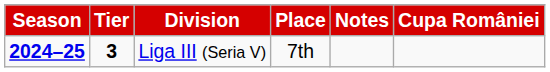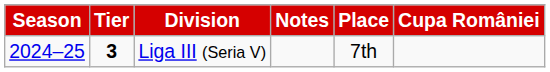 <table class="wikitable" style="text-align:center; font-size:90%">
 <tr>
 <th style="background:#d50000; color:white; text-align:center;">Season</th>
 <th style="background:#d50000; color:white; text-align:center;">Tier</th>
 <th style="background:#d50000; color:white; text-align:center;">Division</th>
+<th style="background:#d50000; color:white; text-align:center;">Notes</th>
 <th style="background:#d50000; color:white; text-align:center;">Place</th>
-<th style="background:#d50000; color:white; text-align:center;">Notes</th>
 <th style="background:#d50000; color:white; text-align:center;">Cupa României</th>
 </tr>
 <tr>
-<td><strong><a href='#'>2024–25</a></strong></td>
+<td><a href='#'>2024–25</a></td>
 <td><strong>3</strong></td>
 <td><a href='#'>Liga III</a> <small>(Seria V)</small></td>
+<td></td>
 <td>7th</td>
-<td></td>
 <td></td>
 </tr>
 </table>
